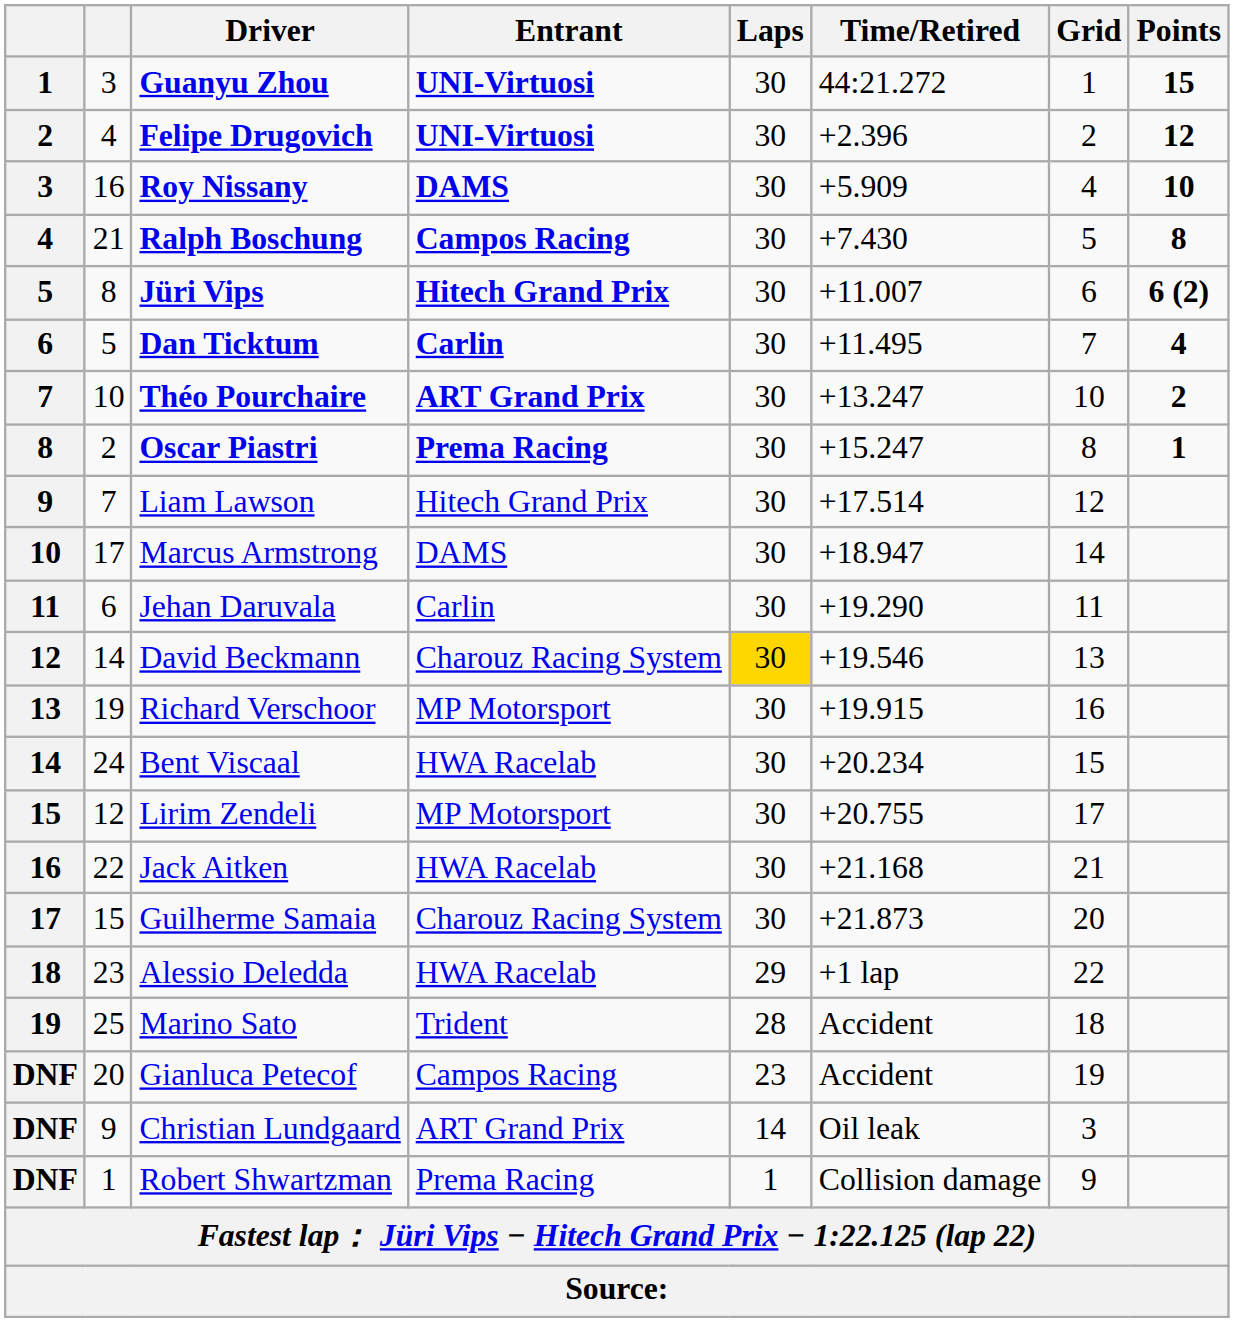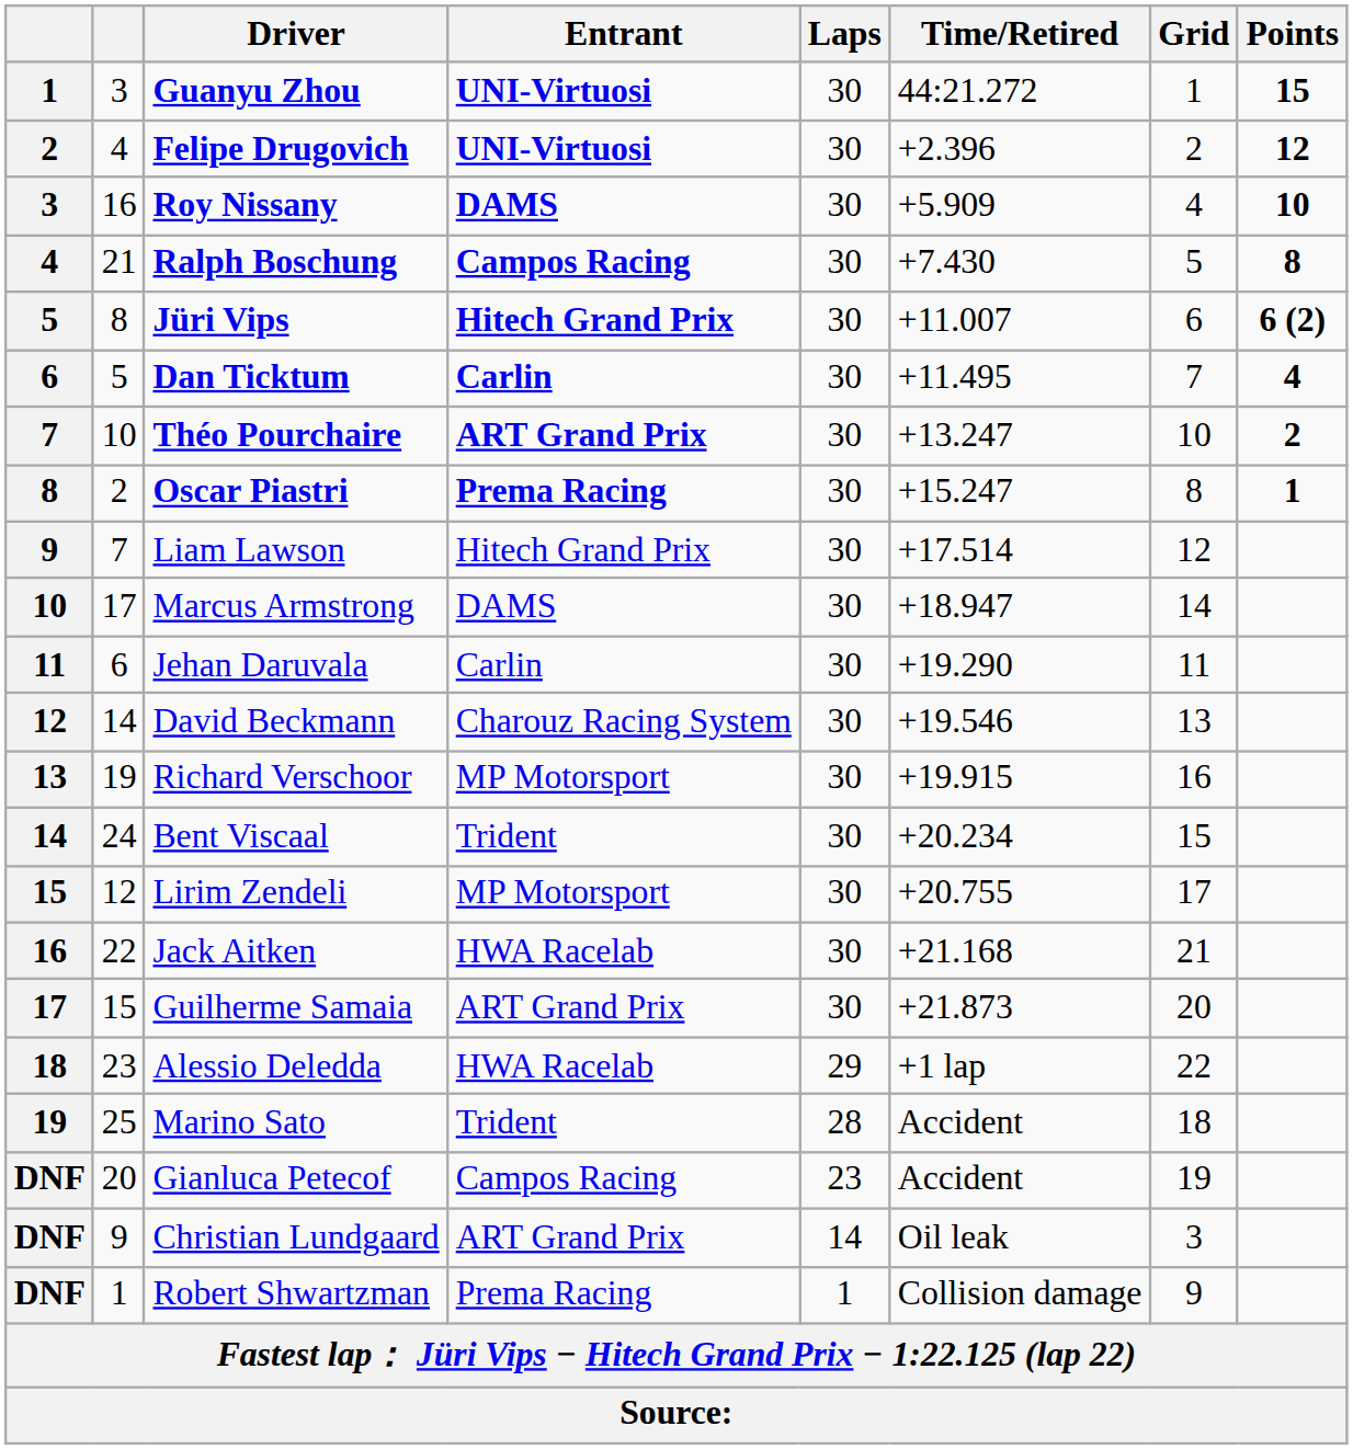 <table class="wikitable" style="font-size: 85%;">
 <tr>
 <th></th>
 <th></th>
 <th>Driver</th>
 <th>Entrant</th>
 <th>Laps</th>
 <th>Time/Retired</th>
 <th>Grid</th>
 <th>Points</th>
 </tr>
 <tr>
 <th>1</th>
 <td align="center">3</td>
 <td> <strong><a href='#'>Guanyu Zhou</a></strong></td>
 <td><strong><a href='#'>UNI-Virtuosi</a></strong></td>
 <td align="center">30</td>
 <td>44:21.272</td>
 <td align="center">1</td>
 <td align="center"><strong>15</strong></td>
 </tr>
 <tr>
 <th>2</th>
 <td align="center">4</td>
 <td> <strong><a href='#'>Felipe Drugovich</a></strong></td>
 <td><strong><a href='#'>UNI-Virtuosi</a></strong></td>
 <td align="center">30</td>
 <td>+2.396</td>
 <td align="center">2</td>
 <td align="center"><strong>12</strong></td>
 </tr>
 <tr>
 <th>3</th>
 <td align="center">16</td>
 <td> <strong><a href='#'>Roy Nissany</a></strong></td>
 <td><strong><a href='#'>DAMS</a></strong></td>
 <td align="center">30</td>
 <td>+5.909</td>
 <td align="center">4</td>
 <td align="center"><strong>10</strong></td>
 </tr>
 <tr>
 <th>4</th>
 <td align="center">21</td>
 <td> <strong><a href='#'>Ralph Boschung</a></strong></td>
 <td><strong><a href='#'>Campos Racing</a></strong></td>
 <td align="center">30</td>
 <td>+7.430</td>
 <td align="center">5</td>
 <td align="center"><strong>8</strong></td>
 </tr>
 <tr>
 <th>5</th>
 <td align="center">8</td>
 <td> <strong><a href='#'>Jüri Vips</a></strong></td>
 <td><strong><a href='#'>Hitech Grand Prix</a></strong></td>
 <td align="center">30</td>
 <td>+11.007</td>
 <td align="center">6</td>
 <td align="center"><strong>6 (2)</strong></td>
 </tr>
 <tr>
 <th>6</th>
 <td align="center">5</td>
 <td> <strong><a href='#'>Dan Ticktum</a></strong></td>
 <td><strong><a href='#'>Carlin</a></strong></td>
 <td align="center">30</td>
 <td>+11.495</td>
 <td align="center">7</td>
 <td align="center"><strong>4</strong></td>
 </tr>
 <tr>
 <th>7</th>
 <td align="center">10</td>
 <td> <strong><a href='#'>Théo Pourchaire</a></strong></td>
 <td><strong><a href='#'>ART Grand Prix</a></strong></td>
 <td align="center">30</td>
 <td>+13.247</td>
 <td align="center">10</td>
 <td align="center"><strong>2</strong></td>
 </tr>
 <tr>
 <th>8</th>
 <td align="center">2</td>
 <td> <strong><a href='#'>Oscar Piastri</a></strong></td>
 <td><strong><a href='#'>Prema Racing</a></strong></td>
 <td align="center">30</td>
 <td>+15.247</td>
 <td align="center">8</td>
 <td align="center"><strong>1</strong></td>
 </tr>
 <tr>
 <th>9</th>
 <td align="center">7</td>
 <td> <a href='#'>Liam Lawson</a></td>
 <td><a href='#'>Hitech Grand Prix</a></td>
 <td align="center">30</td>
 <td>+17.514</td>
 <td align="center">12</td>
 <td align="center"></td>
 </tr>
 <tr>
 <th>10</th>
 <td align="center">17</td>
 <td> <a href='#'>Marcus Armstrong</a></td>
 <td><a href='#'>DAMS</a></td>
 <td align="center">30</td>
 <td>+18.947</td>
 <td align="center">14</td>
 <td align="center"></td>
 </tr>
 <tr>
 <th>11</th>
 <td align="center">6</td>
 <td> <a href='#'>Jehan Daruvala</a></td>
 <td><a href='#'>Carlin</a></td>
 <td align="center">30</td>
 <td>+19.290</td>
 <td align="center">11</td>
 <td align="center"></td>
 </tr>
 <tr>
 <th>12</th>
 <td align="center">14</td>
 <td> <a href='#'>David Beckmann</a></td>
 <td><a href='#'>Charouz Racing System</a></td>
-<td align="center" style="background: gold;">30</td>
+<td align="center">30</td>
 <td>+19.546</td>
 <td align="center">13</td>
 <td align="center"></td>
 </tr>
 <tr>
 <th>13</th>
 <td align="center">19</td>
 <td> <a href='#'>Richard Verschoor</a></td>
 <td><a href='#'>MP Motorsport</a></td>
 <td align="center">30</td>
 <td>+19.915</td>
 <td align="center">16</td>
 <td align="center"></td>
 </tr>
 <tr>
 <th>14</th>
 <td align="center">24</td>
 <td> <a href='#'>Bent Viscaal</a></td>
-<td><a href='#'>HWA Racelab</a></td>
+<td><a href='#'>Trident</a></td>
 <td align="center">30</td>
 <td>+20.234</td>
 <td align="center">15</td>
 <td align="center"></td>
 </tr>
 <tr>
 <th>15</th>
 <td align="center">12</td>
 <td> <a href='#'>Lirim Zendeli</a></td>
 <td><a href='#'>MP Motorsport</a></td>
 <td align="center">30</td>
 <td>+20.755</td>
 <td align="center">17</td>
 <td align="center"></td>
 </tr>
 <tr>
 <th>16</th>
 <td align="center">22</td>
 <td> <a href='#'>Jack Aitken</a></td>
 <td><a href='#'>HWA Racelab</a></td>
 <td align="center">30</td>
 <td>+21.168</td>
 <td align="center">21</td>
 <td align="center"></td>
 </tr>
 <tr>
 <th>17</th>
 <td align="center">15</td>
 <td> <a href='#'>Guilherme Samaia</a></td>
-<td><a href='#'>Charouz Racing System</a></td>
+<td><a href='#'>ART Grand Prix</a></td>
 <td align="center">30</td>
 <td>+21.873</td>
 <td align="center">20</td>
 <td align="center"></td>
 </tr>
 <tr>
 <th>18</th>
 <td align="center">23</td>
 <td> <a href='#'>Alessio Deledda</a></td>
 <td><a href='#'>HWA Racelab</a></td>
 <td align="center">29</td>
 <td>+1 lap</td>
 <td align="center">22</td>
 <td align="center"></td>
 </tr>
 <tr>
 <th>19</th>
 <td align="center">25</td>
 <td> <a href='#'>Marino Sato</a></td>
 <td><a href='#'>Trident</a></td>
 <td align="center">28</td>
 <td>Accident</td>
 <td align="center">18</td>
 <td align="center"></td>
 </tr>
 <tr>
 <th>DNF</th>
 <td align="center">20</td>
 <td> <a href='#'>Gianluca Petecof</a></td>
 <td><a href='#'>Campos Racing</a></td>
 <td align="center">23</td>
 <td>Accident</td>
 <td align="center">19</td>
 <td align="center"></td>
 </tr>
 <tr>
 <th>DNF</th>
 <td align="center">9</td>
 <td> <a href='#'>Christian Lundgaard</a></td>
 <td><a href='#'>ART Grand Prix</a></td>
 <td align="center">14</td>
 <td>Oil leak</td>
 <td align="center">3</td>
 <td align="center"></td>
 </tr>
 <tr>
 <th>DNF</th>
 <td align="center">1</td>
 <td> <a href='#'>Robert Shwartzman</a></td>
 <td><a href='#'>Prema Racing</a></td>
 <td align="center">1</td>
 <td>Collision damage</td>
 <td align="center">9</td>
 <td align="center"></td>
 </tr>
 <tr>
 <th colspan="8" align="center"><em>Fastest lap：  <a href='#'>Jüri Vips</a> − <a href='#'>Hitech Grand Prix</a> − 1:22.125 (lap 22)</em></th>
 </tr>
 <tr>
 <th colspan="8">Source:</th>
 </tr>
 </table>
